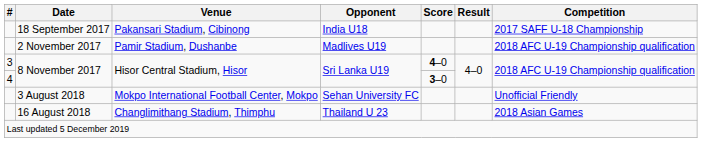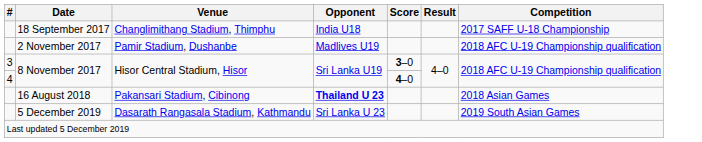 <table class="wikitable" style="font-size:95%">
 <tr>
 <th>#</th>
 <th>Date</th>
 <th>Venue</th>
 <th>Opponent</th>
 <th>Score</th>
 <th>Result</th>
 <th>Competition</th>
 </tr>
 <tr>
 <td></td>
 <td>18 September 2017</td>
-<td><a href='#'>Pakansari Stadium</a>, <a href='#'>Cibinong</a></td>
+<td><a href='#'>Changlimithang Stadium</a>, <a href='#'>Thimphu</a></td>
 <td> <a href='#'>India U18</a></td>
 <td></td>
 <td></td>
 <td><a href='#'>2017 SAFF U-18 Championship</a></td>
 </tr>
 <tr>
 <td></td>
 <td>2 November 2017</td>
 <td><a href='#'>Pamir Stadium</a>, <a href='#'>Dushanbe</a></td>
 <td> <a href='#'>Madlives U19</a></td>
 <td></td>
 <td></td>
 <td><a href='#'>2018 AFC U-19 Championship qualification</a></td>
 </tr>
 <tr>
 <td>3</td>
 <td rowspan=2>8 November 2017</td>
 <td rowspan=2>Hisor Central Stadium, <a href='#'>Hisor</a></td>
 <td rowspan=2> <a href='#'>Sri Lanka U19</a></td>
-<td align=center><strong>4</strong>–0</td>
+<td align=center><strong>3</strong>–0</td>
 <td rowspan=2 align=center>4–0</td>
 <td rowspan=2><a href='#'>2018 AFC U-19 Championship qualification</a></td>
 </tr>
 <tr>
 <td>4</td>
-<td align=center><strong>3</strong>–0</td>
-</tr>
-<tr>
-<td></td>
-<td>3 August 2018</td>
-<td><a href='#'>Mokpo International Football Center</a>, <a href='#'>Mokpo</a></td>
-<td> <a href='#'>Sehan University FC</a></td>
-<td></td>
-<td></td>
-<td><a href='#'>Unofficial Friendly</a></td>
+<td align=center><strong>4</strong>–0</td>
 </tr>
 <tr>
 <td></td>
 <td>16 August 2018</td>
-<td><a href='#'>Changlimithang Stadium</a>, <a href='#'>Thimphu</a></td>
-<td> <a href='#'>Thailand U 23</a></td>
+<td><a href='#'>Pakansari Stadium</a>, <a href='#'>Cibinong</a></td>
+<td><strong> <a href='#'>Thailand U 23</a></strong></td>
 <td></td>
 <td></td>
 <td><a href='#'>2018 Asian Games</a></td>
 </tr>
 <tr>
+<td></td>
+<td>5 December 2019</td>
+<td><a href='#'>Dasarath Rangasala Stadium</a>, <a href='#'>Kathmandu</a></td>
+<td> <a href='#'>Sri Lanka U 23</a></td>
+<td></td>
+<td></td>
+<td><a href='#'>2019 South Asian Games</a></td>
+</tr>
+<tr>
 <td colspan="7"><small>Last updated 5 December 2019</small></td>
 </tr>
 </table>
